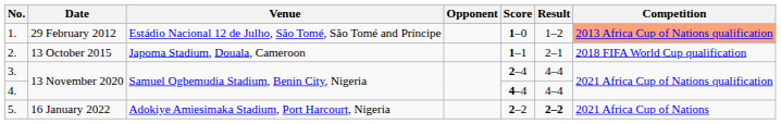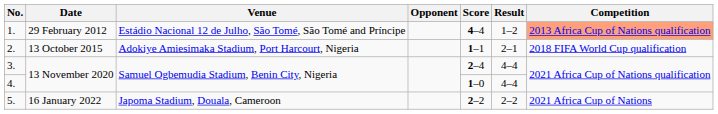 <table class="wikitable" style="font-size:100%;">
 <tr>
 <th>No.</th>
 <th>Date</th>
 <th>Venue</th>
 <th>Opponent</th>
 <th>Score</th>
 <th>Result</th>
 <th>Competition</th>
 </tr>
 <tr>
 <td>1.</td>
 <td>29 February 2012</td>
 <td><a href='#'>Estádio Nacional 12 de Julho</a>, <a href='#'>São Tomé</a>, São Tomé and Príncipe</td>
 <td></td>
-<td align=center><strong>1</strong>–0</td>
+<td align=center><strong>4</strong>–4</td>
 <td align=center>1–2</td>
 <td style="background: lightsalmon;"><a href='#'>2013 Africa Cup of Nations qualification</a></td>
 </tr>
 <tr>
 <td>2.</td>
 <td>13 October 2015</td>
-<td><a href='#'>Japoma Stadium</a>, <a href='#'>Douala</a>, Cameroon</td>
+<td><a href='#'>Adokiye Amiesimaka Stadium</a>, <a href='#'>Port Harcourt</a>, Nigeria</td>
 <td></td>
 <td align=center><strong>1</strong>–1</td>
 <td align=center>2–1</td>
 <td><a href='#'>2018 FIFA World Cup qualification</a></td>
 </tr>
 <tr>
 <td>3.</td>
 <td rowspan=2>13 November 2020</td>
 <td rowspan=2><a href='#'>Samuel Ogbemudia Stadium</a>, <a href='#'>Benin City</a>, Nigeria</td>
 <td rowspan=2></td>
 <td align=center><strong>2</strong>–4</td>
 <td align=center>4–4</td>
 <td rowspan=2><a href='#'>2021 Africa Cup of Nations qualification</a></td>
 </tr>
 <tr>
 <td>4.</td>
-<td align=center><strong>4</strong>–4</td>
+<td align=center><strong>1</strong>–0</td>
 <td align=center>4–4</td>
 </tr>
 <tr>
 <td>5.</td>
 <td>16 January 2022</td>
-<td><a href='#'>Adokiye Amiesimaka Stadium</a>, <a href='#'>Port Harcourt</a>, Nigeria</td>
+<td><a href='#'>Japoma Stadium</a>, <a href='#'>Douala</a>, Cameroon</td>
 <td></td>
 <td align=center><strong>2</strong>–2</td>
-<td align=center><strong>2–2</strong></td>
+<td align=center>2–2</td>
 <td><a href='#'>2021 Africa Cup of Nations</a></td>
 </tr>
 </table>
